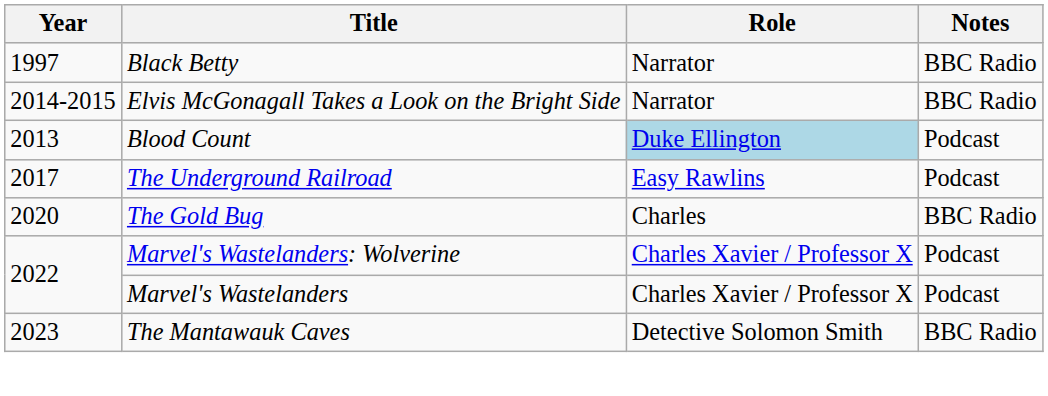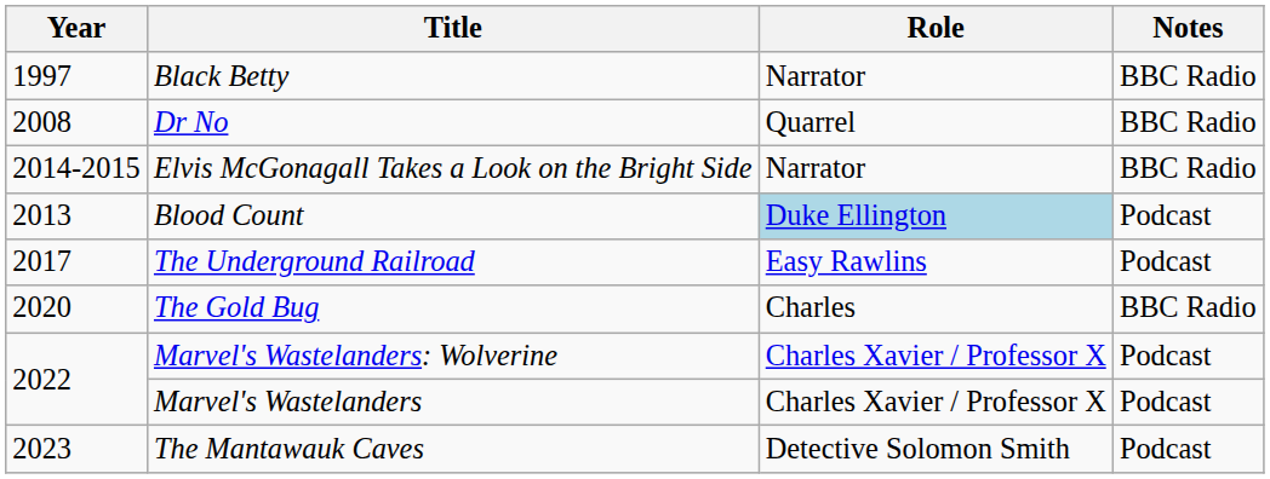 <table class = "wikitable sortable">
 <tr>
 <th>Year</th>
 <th>Title</th>
 <th>Role</th>
 <th>Notes</th>
 </tr>
 <tr>
 <td>1997</td>
 <td><em>Black Betty</em></td>
 <td>Narrator</td>
+<td>BBC Radio</td>
+</tr>
+<tr>
+<td>2008</td>
+<td><em><a href='#'>Dr No</a></em></td>
+<td>Quarrel</td>
 <td>BBC Radio</td>
 </tr>
 <tr>
 <td>2014-2015</td>
 <td><em>Elvis McGonagall Takes a Look on the Bright Side</em></td>
 <td>Narrator</td>
 <td>BBC Radio</td>
 </tr>
 <tr>
 <td>2013</td>
 <td><em>Blood Count</em></td>
 <td style="background: lightblue;"><a href='#'>Duke Ellington</a></td>
 <td>Podcast</td>
 </tr>
 <tr>
 <td>2017</td>
 <td><em><a href='#'>The Underground Railroad</a></em></td>
 <td><a href='#'>Easy Rawlins</a></td>
 <td>Podcast</td>
 </tr>
 <tr>
 <td>2020</td>
 <td><em><a href='#'>The Gold Bug</a></em></td>
 <td>Charles</td>
 <td>BBC Radio</td>
 </tr>
 <tr>
 <td rowspan=2>2022</td>
 <td><em><a href='#'>Marvel's Wastelanders</a>: Wolverine</em></td>
 <td><a href='#'>Charles Xavier / Professor X</a></td>
 <td>Podcast</td>
 </tr>
 <tr>
 <td><em>Marvel's Wastelanders</em></td>
 <td>Charles Xavier / Professor X</td>
 <td>Podcast</td>
 </tr>
 <tr>
 <td>2023</td>
 <td><em>The Mantawauk Caves</em></td>
 <td>Detective Solomon Smith</td>
-<td>BBC Radio</td>
+<td>Podcast</td>
 </tr>
 </table>
